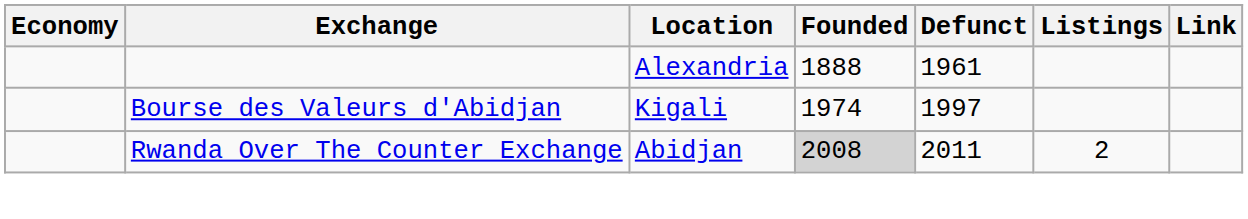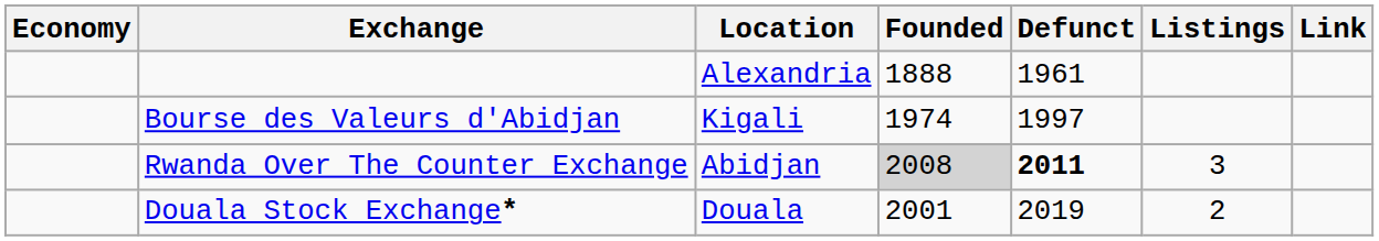 <table class="wikitable sortable static-row-numbers static-row-header-text">
 <tr>
 <th>Economy</th>
 <th>Exchange</th>
 <th>Location</th>
 <th>Founded</th>
 <th>Defunct</th>
 <th>Listings</th>
 <th>Link</th>
 </tr>
 <tr>
 <td></td>
 <td></td>
 <td><a href='#'>Alexandria</a></td>
 <td>1888</td>
 <td>1961</td>
 <td></td>
 <td></td>
 </tr>
 <tr>
 <td></td>
 <td><a href='#'>Bourse des Valeurs d'Abidjan</a></td>
 <td><a href='#'>Kigali</a></td>
 <td>1974</td>
 <td>1997</td>
 <td></td>
 <td></td>
 </tr>
 <tr>
 <td></td>
 <td><a href='#'>Rwanda Over The Counter Exchange</a></td>
 <td><a href='#'>Abidjan</a></td>
 <td style="background: lightgrey;">2008</td>
-<td>2011</td>
+<td><strong>2011</strong></td>
+<td align="center">3</td>
+<td></td>
+</tr>
+<tr>
+<td></td>
+<td><a href='#'>Douala Stock Exchange</a><strong>*</strong></td>
+<td><a href='#'>Douala</a></td>
+<td>2001</td>
+<td>2019</td>
 <td align="center">2</td>
 <td></td>
 </tr>
 </table>
